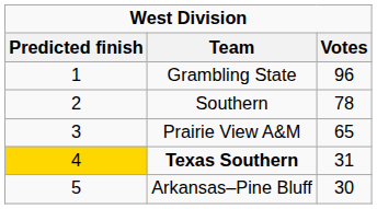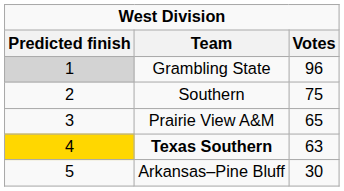 <table class="wikitable">
 <tr align="center">
 <td align="center" Colspan="3"><strong>West Division</strong></td>
 </tr>
 <tr align="center">
 <th>Predicted finish</th>
 <th>Team</th>
 <th>Votes</th>
 </tr>
 <tr align="center">
-<td>1</td>
+<td style="background: lightgrey;">1</td>
 <td>Grambling State</td>
 <td>96</td>
 </tr>
 <tr align="center">
 <td>2</td>
 <td>Southern</td>
-<td>78</td>
+<td>75</td>
 </tr>
 <tr align="center">
 <td>3</td>
 <td>Prairie View A&M</td>
 <td>65</td>
 </tr>
 <tr align="center">
 <td style="background: gold;">4</td>
 <td><strong>Texas Southern</strong></td>
-<td>31</td>
+<td>63</td>
 </tr>
 <tr align="center">
 <td>5</td>
 <td>Arkansas–Pine Bluff</td>
 <td>30</td>
 </tr>
 </table>
